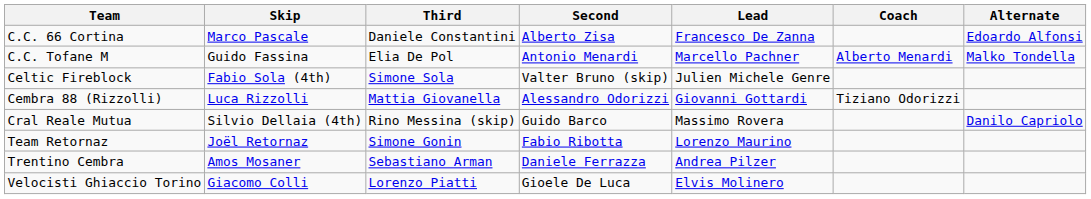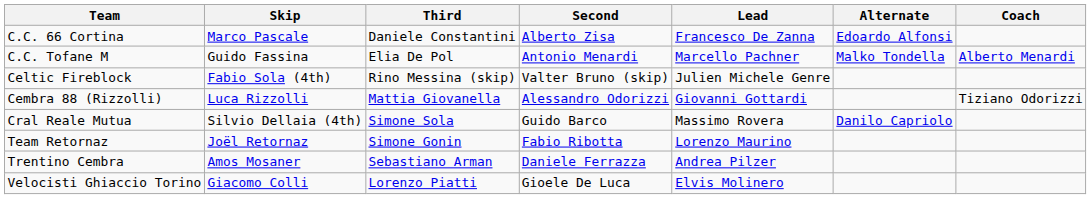 <table class="wikitable">
 <tr>
 <th>Team</th>
 <th>Skip</th>
 <th>Third</th>
 <th>Second</th>
 <th>Lead</th>
+<th>Alternate</th>
 <th>Coach</th>
-<th>Alternate</th>
 </tr>
 <tr>
 <td>C.C. 66 Cortina</td>
 <td><a href='#'>Marco Pascale</a></td>
 <td>Daniele Constantini</td>
 <td><a href='#'>Alberto Zisa</a></td>
 <td><a href='#'>Francesco De Zanna</a></td>
+<td><a href='#'>Edoardo Alfonsi</a></td>
 <td></td>
-<td><a href='#'>Edoardo Alfonsi</a></td>
 </tr>
 <tr>
 <td>C.C. Tofane M</td>
 <td>Guido Fassina</td>
 <td>Elia De Pol</td>
 <td><a href='#'>Antonio Menardi</a></td>
 <td><a href='#'>Marcello Pachner</a></td>
+<td><a href='#'>Malko Tondella</a></td>
 <td><a href='#'>Alberto Menardi</a></td>
-<td><a href='#'>Malko Tondella</a></td>
 </tr>
 <tr>
 <td>Celtic Fireblock</td>
 <td><a href='#'>Fabio Sola</a> (4th)</td>
-<td><a href='#'>Simone Sola</a></td>
+<td>Rino Messina (skip)</td>
 <td>Valter Bruno (skip)</td>
 <td>Julien Michele Genre</td>
 <td></td>
 <td></td>
 </tr>
 <tr>
 <td>Cembra 88 (Rizzolli)</td>
 <td><a href='#'>Luca Rizzolli</a></td>
 <td><a href='#'>Mattia Giovanella</a></td>
 <td><a href='#'>Alessandro Odorizzi</a></td>
 <td><a href='#'>Giovanni Gottardi</a></td>
+<td></td>
 <td>Tiziano Odorizzi</td>
-<td></td>
 </tr>
 <tr>
 <td>Cral Reale Mutua</td>
 <td>Silvio Dellaia (4th)</td>
-<td>Rino Messina (skip)</td>
+<td><a href='#'>Simone Sola</a></td>
 <td>Guido Barco</td>
 <td>Massimo Rovera</td>
+<td><a href='#'>Danilo Capriolo</a></td>
 <td></td>
-<td><a href='#'>Danilo Capriolo</a></td>
 </tr>
 <tr>
 <td>Team Retornaz</td>
 <td><a href='#'>Joël Retornaz</a></td>
 <td><a href='#'>Simone Gonin</a></td>
 <td><a href='#'>Fabio Ribotta</a></td>
 <td><a href='#'>Lorenzo Maurino</a></td>
 <td></td>
 <td></td>
 </tr>
 <tr>
 <td>Trentino Cembra</td>
 <td><a href='#'>Amos Mosaner</a></td>
 <td><a href='#'>Sebastiano Arman</a></td>
 <td><a href='#'>Daniele Ferrazza</a></td>
 <td><a href='#'>Andrea Pilzer</a></td>
 <td></td>
 <td></td>
 </tr>
 <tr>
 <td>Velocisti Ghiaccio Torino</td>
 <td><a href='#'>Giacomo Colli</a></td>
 <td><a href='#'>Lorenzo Piatti</a></td>
 <td>Gioele De Luca</td>
 <td><a href='#'>Elvis Molinero</a></td>
 <td></td>
 <td></td>
 </tr>
 </table>
